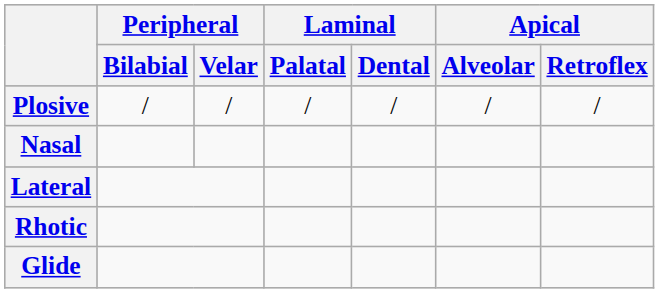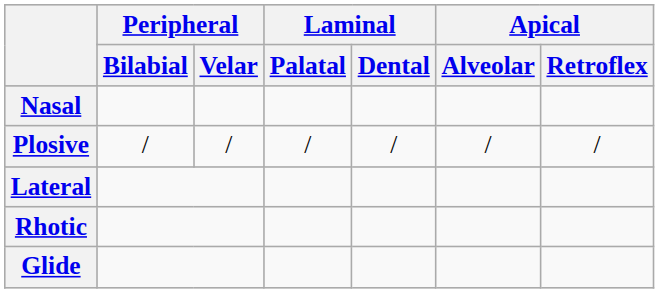 <table class="wikitable" style="text-align: center;">
 <tr>
 <th rowspan=2></th>
 <th colspan=2><a href='#'>Peripheral</a></th>
 <th colspan=2><a href='#'>Laminal</a></th>
 <th colspan=2><a href='#'>Apical</a></th>
 </tr>
 <tr>
 <th><a href='#'>Bilabial</a></th>
 <th><a href='#'>Velar</a></th>
 <th><a href='#'>Palatal</a></th>
 <th><a href='#'>Dental</a></th>
 <th><a href='#'>Alveolar</a></th>
 <th><a href='#'>Retroflex</a></th>
 </tr>
 <tr>
+<th><a href='#'>Nasal</a></th>
+<td></td>
+<td></td>
+<td></td>
+<td></td>
+<td></td>
+<td></td>
+</tr>
+<tr>
 <th><a href='#'>Plosive</a></th>
 <td>/</td>
 <td>/</td>
 <td>/</td>
 <td>/</td>
 <td>/</td>
 <td>/</td>
-</tr>
-<tr>
-<th><a href='#'>Nasal</a></th>
-<td></td>
-<td></td>
-<td></td>
-<td></td>
-<td></td>
-<td></td>
 </tr>
 <tr>
 <th><a href='#'>Lateral</a></th>
 <td colspan=2></td>
 <td></td>
 <td></td>
 <td></td>
 <td></td>
 </tr>
 <tr>
 <th><a href='#'>Rhotic</a></th>
 <td colspan=2></td>
 <td></td>
 <td></td>
 <td></td>
 <td></td>
 </tr>
 <tr>
 <th><a href='#'>Glide</a></th>
 <td colspan=2></td>
 <td></td>
 <td></td>
 <td></td>
 <td></td>
 </tr>
 </table>
